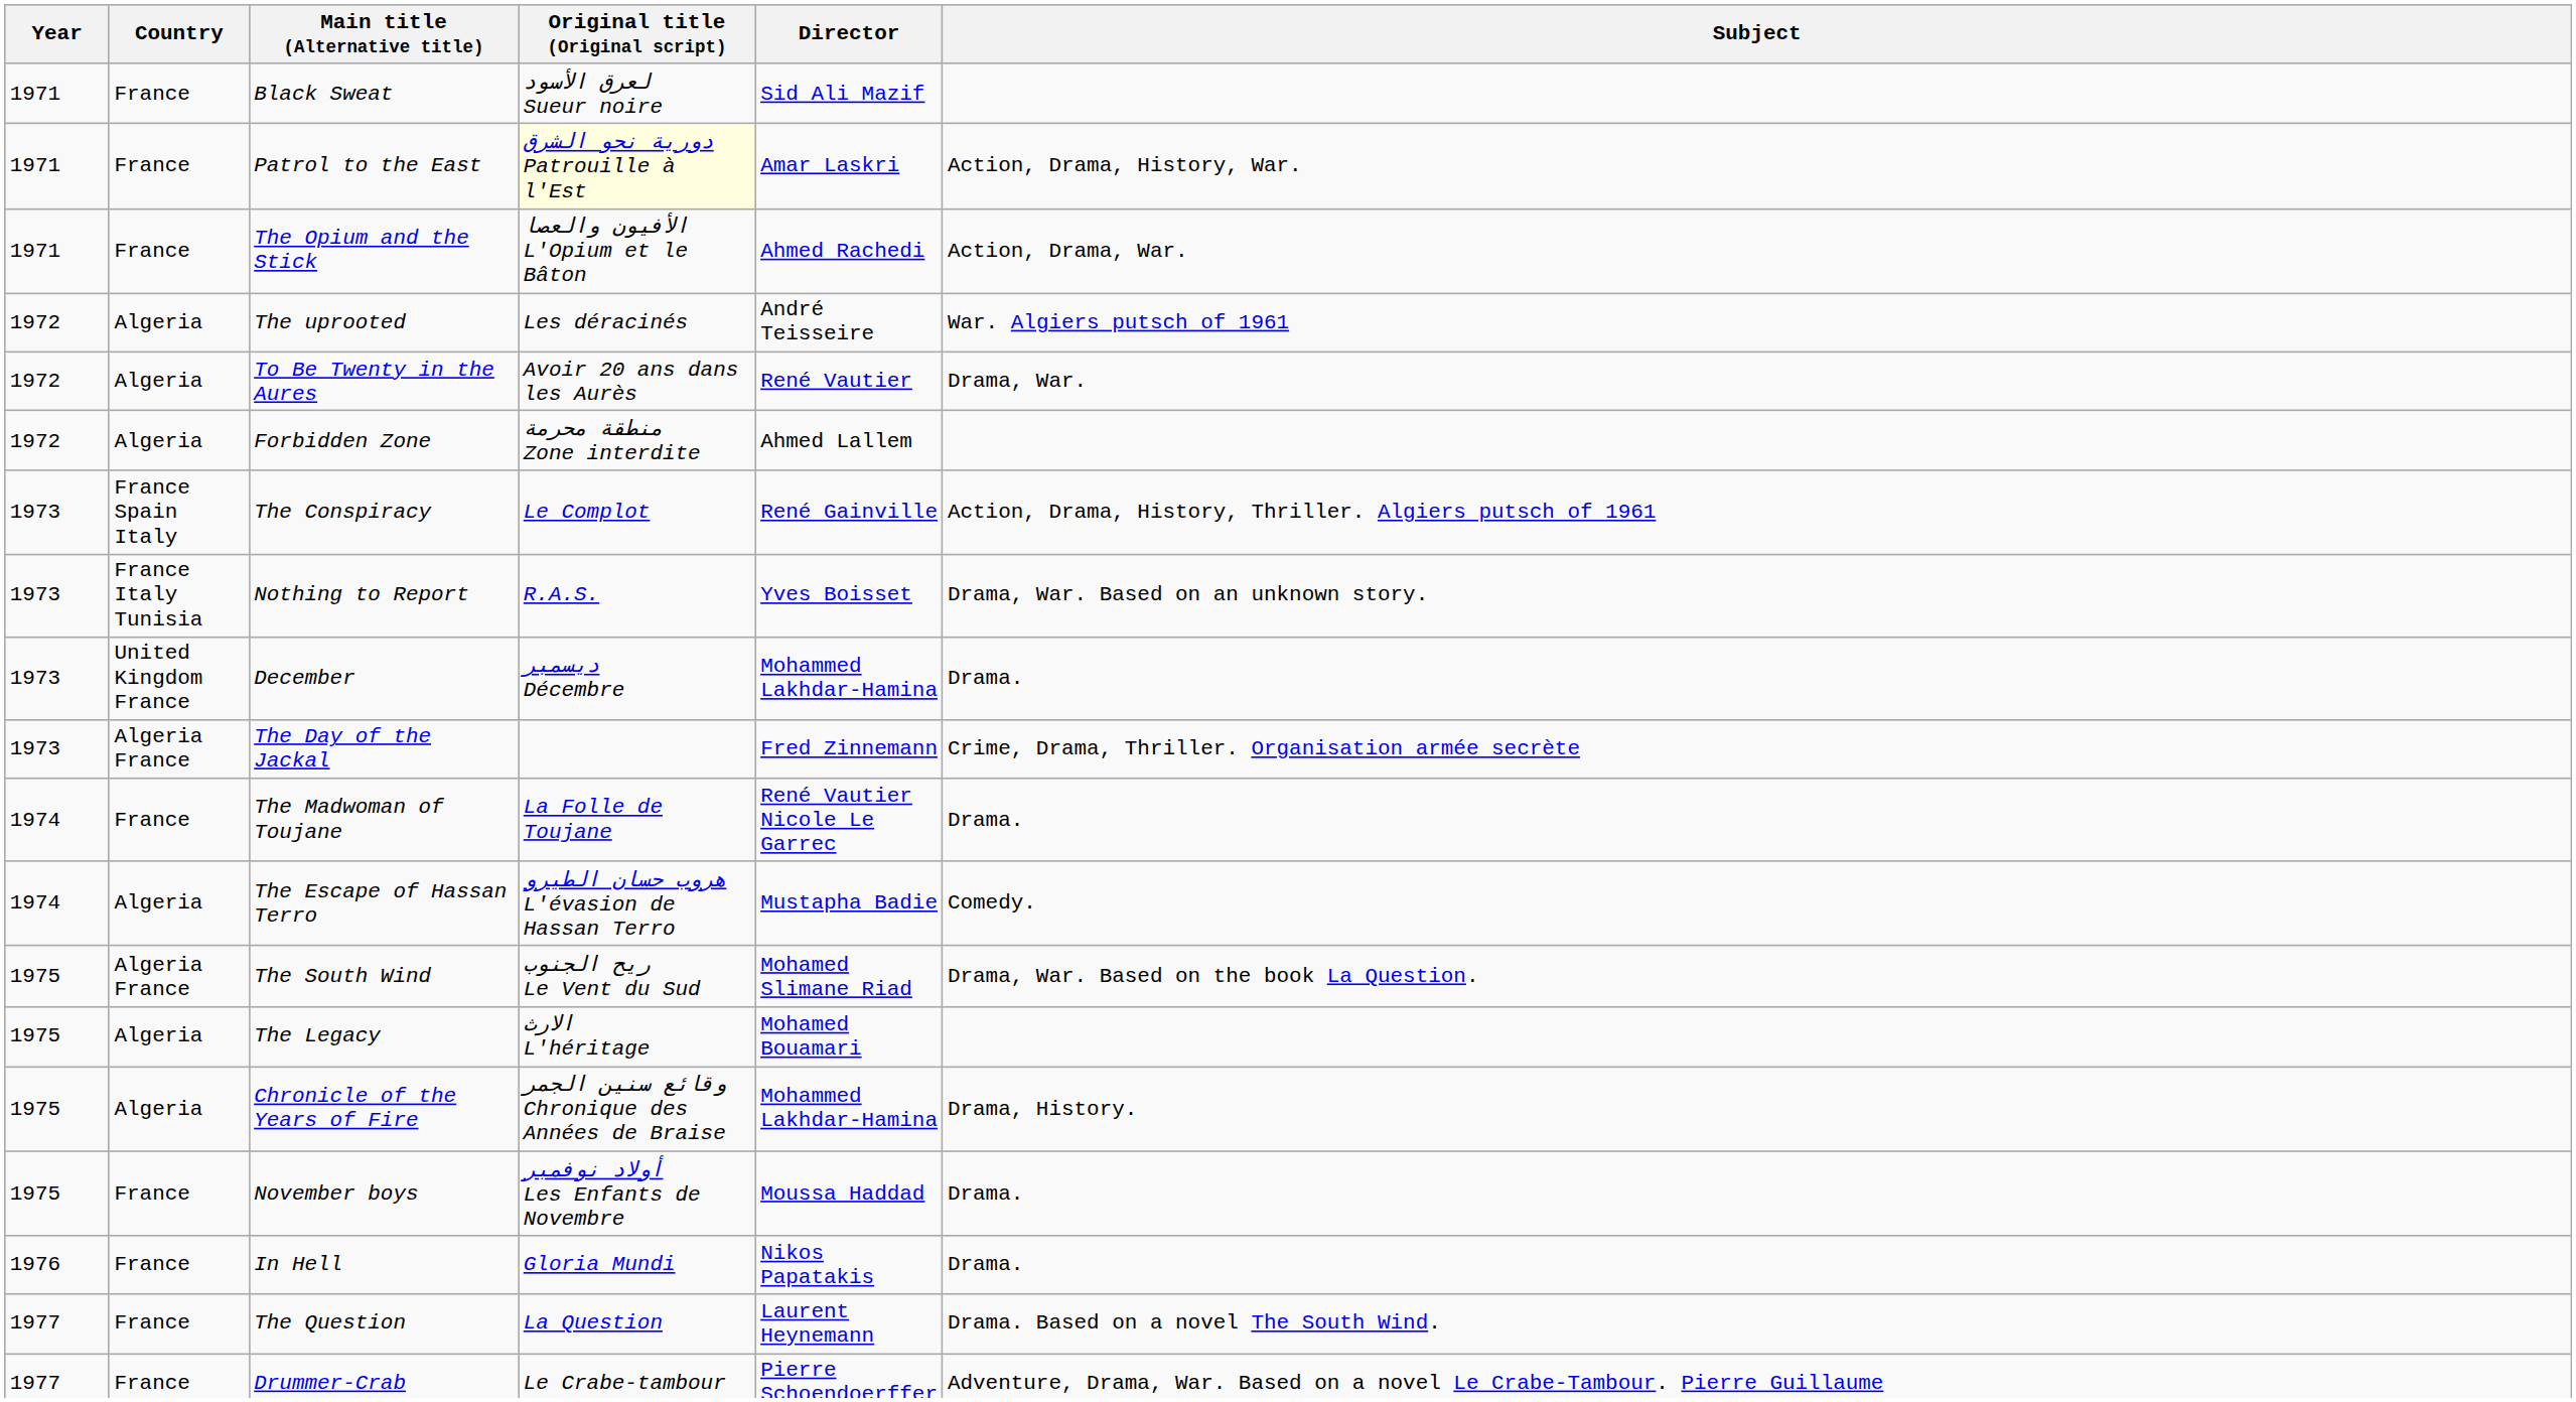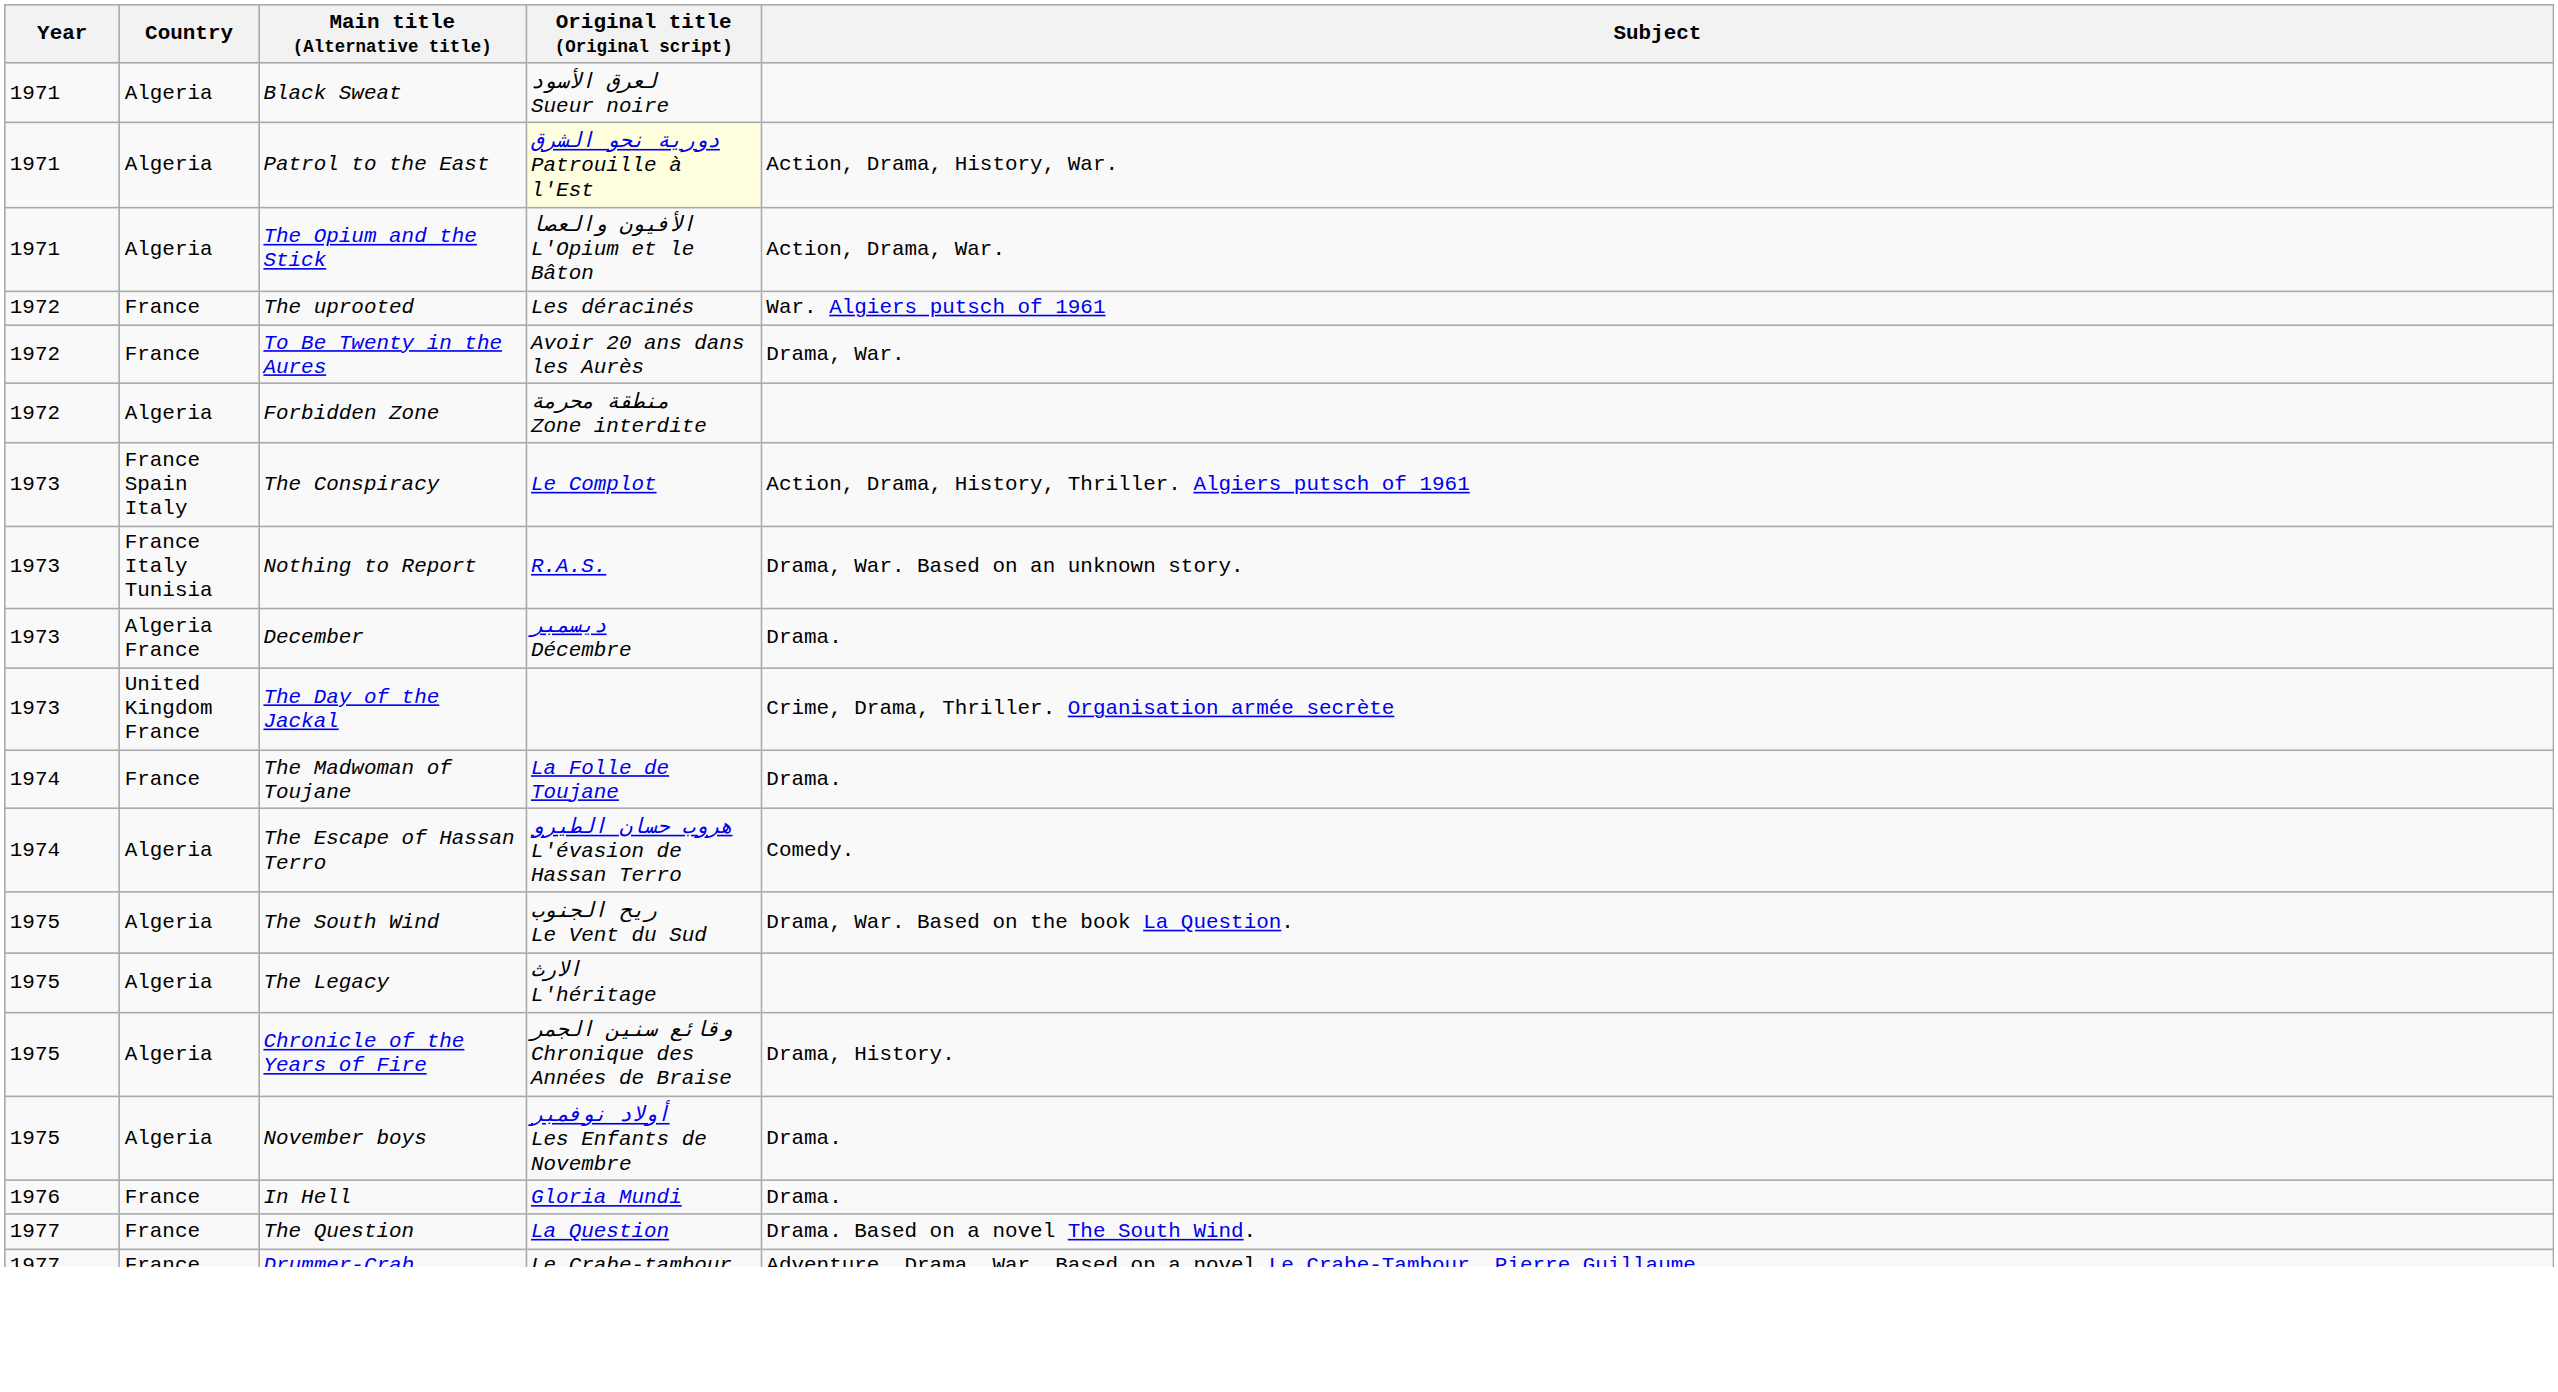 <table class="wikitable sortable" style="width:100%;">
 <tr>
 <th>Year</th>
 <th width= 80>Country</th>
 <th class="unsortable" style="width:160px;">Main title<br><small>(Alternative title)</small></th>
 <th class="unsortable" style="width:140px;">Original title<br><small>(Original script)</small></th>
-<th width=100>Director</th>
 <th class="unsortable">Subject</th>
 </tr>
 <tr>
 <td>1971</td>
-<td>France</td>
+<td>Algeria</td>
 <td><em>Black Sweat</em></td>
 <td><em>لعرق الأسود</em><br><em>Sueur noire</em></td>
-<td><a href='#'>Sid Ali Mazif</a></td>
 <td></td>
 </tr>
 <tr>
 <td>1971</td>
-<td>France</td>
+<td>Algeria</td>
 <td><em>Patrol to the East</em></td>
 <td style="background: lightyellow;"><em><a href='#'>دورية نحو الشرق</a></em><br><em>Patrouille à l'Est</em></td>
-<td><a href='#'>Amar Laskri</a></td>
 <td>Action, Drama, History, War.</td>
 </tr>
 <tr>
 <td>1971</td>
-<td>France</td>
+<td>Algeria</td>
 <td><em><a href='#'>The Opium and the Stick</a></em></td>
 <td><em>الأفيون والعصا</em><br><em>L'Opium et le Bâton</em></td>
-<td><a href='#'>Ahmed Rachedi</a></td>
 <td>Action, Drama, War.</td>
 </tr>
 <tr>
 <td>1972</td>
-<td>Algeria</td>
+<td>France</td>
 <td><em>The uprooted</em></td>
 <td><em>Les déracinés</em></td>
-<td>André Teisseire</td>
 <td>War. <a href='#'>Algiers putsch of 1961</a></td>
 </tr>
 <tr>
 <td>1972</td>
-<td>Algeria</td>
+<td>France</td>
 <td><em><a href='#'>To Be Twenty in the Aures</a></em></td>
 <td><em>Avoir 20 ans dans les Aurès</em></td>
-<td><a href='#'>René Vautier</a></td>
 <td>Drama, War.</td>
 </tr>
 <tr>
 <td>1972</td>
 <td>Algeria</td>
 <td><em>Forbidden Zone</em></td>
 <td><em>منطقة محرمة</em><br><em>Zone interdite</em></td>
-<td>Ahmed Lallem</td>
 <td></td>
 </tr>
 <tr>
 <td>1973</td>
 <td>France<br>Spain<br>Italy</td>
 <td><em>The Conspiracy</em></td>
 <td><em><a href='#'>Le Complot</a></em></td>
-<td><a href='#'>René Gainville</a></td>
 <td>Action, Drama, History, Thriller. <a href='#'>Algiers putsch of 1961</a></td>
 </tr>
 <tr>
 <td>1973</td>
 <td>France<br>Italy<br>Tunisia</td>
 <td><em>Nothing to Report</em></td>
 <td><em><a href='#'>R.A.S.</a></em></td>
-<td><a href='#'>Yves Boisset</a></td>
 <td>Drama, War. Based on an unknown story.</td>
 </tr>
 <tr>
 <td>1973</td>
-<td>United Kingdom<br>France</td>
+<td>Algeria<br>France</td>
 <td><em>December</em></td>
 <td><em><a href='#'>ديسمبر</a></em><br><em>Décembre</em></td>
-<td><a href='#'>Mohammed Lakhdar-Hamina</a></td>
 <td>Drama.</td>
 </tr>
 <tr>
 <td>1973</td>
-<td>Algeria<br>France</td>
+<td>United Kingdom<br>France</td>
 <td><em><a href='#'>The Day of the Jackal</a></em></td>
 <td></td>
-<td><a href='#'>Fred Zinnemann</a></td>
 <td>Crime, Drama, Thriller. <a href='#'>Organisation armée secrète</a></td>
 </tr>
 <tr>
 <td>1974</td>
 <td>France</td>
 <td><em>The Madwoman of Toujane</em></td>
 <td><em><a href='#'>La Folle de Toujane</a></em></td>
-<td><a href='#'>René Vautier</a><br><a href='#'>Nicole Le Garrec</a></td>
 <td>Drama.</td>
 </tr>
 <tr>
 <td>1974</td>
 <td>Algeria</td>
 <td><em>The Escape of Hassan Terro</em></td>
 <td><em><a href='#'>هروب حسان الطيرو</a></em><br><em>L'évasion de Hassan Terro</em></td>
-<td><a href='#'>Mustapha Badie</a></td>
 <td>Comedy.</td>
 </tr>
 <tr>
 <td>1975</td>
-<td>Algeria<br>France</td>
+<td>Algeria</td>
 <td><em>The South Wind</em></td>
 <td><em>ريح الجنوب</em><br><em>Le Vent du Sud</em></td>
-<td><a href='#'>Mohamed Slimane Riad</a></td>
 <td>Drama, War. Based on the book <a href='#'>La Question</a>.</td>
 </tr>
 <tr>
 <td>1975</td>
 <td>Algeria</td>
 <td><em>The Legacy</em></td>
 <td><em>الارث</em><br><em>L'héritage</em></td>
-<td><a href='#'>Mohamed Bouamari</a></td>
 <td></td>
 </tr>
 <tr>
 <td>1975</td>
 <td>Algeria</td>
 <td><em><a href='#'>Chronicle of the Years of Fire</a></em></td>
 <td><em>وقائع سنين الجمر</em><br><em>Chronique des Années de Braise</em></td>
-<td><a href='#'>Mohammed Lakhdar-Hamina</a></td>
 <td>Drama, History.</td>
 </tr>
 <tr>
 <td>1975</td>
-<td>France</td>
+<td>Algeria</td>
 <td><em>November boys</em></td>
 <td><em><a href='#'>أولاد نوفمبر</a></em><br><em>Les Enfants de Novembre</em></td>
-<td><a href='#'>Moussa Haddad</a></td>
 <td>Drama.</td>
 </tr>
 <tr>
 <td>1976</td>
 <td>France</td>
 <td><em>In Hell</em></td>
 <td><em><a href='#'>Gloria Mundi</a></em></td>
-<td><a href='#'>Nikos Papatakis</a></td>
 <td>Drama.</td>
 </tr>
 <tr>
 <td>1977</td>
 <td>France</td>
 <td><em>The Question</em></td>
 <td><em><a href='#'>La Question</a></em></td>
-<td><a href='#'>Laurent Heynemann</a></td>
 <td>Drama. Based on a novel <a href='#'>The South Wind</a>.</td>
 </tr>
 <tr>
 <td>1977</td>
 <td>France</td>
 <td><em><a href='#'>Drummer-Crab</a></em></td>
 <td><em>Le Crabe-tambour</em></td>
-<td><a href='#'>Pierre Schoendoerffer</a></td>
 <td>Adventure, Drama, War. Based on a novel <a href='#'>Le Crabe-Tambour</a>. <a href='#'>Pierre Guillaume</a></td>
 </tr>
 </table>
